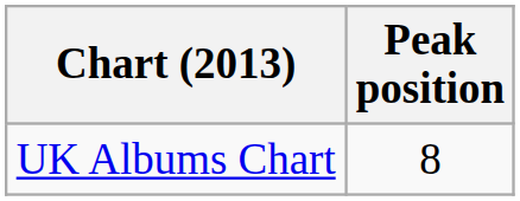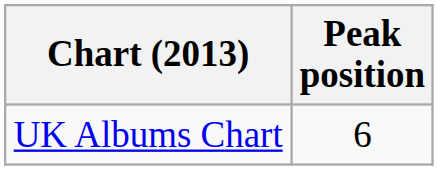 <table class="wikitable sortable">
 <tr>
 <th>Chart (2013)</th>
 <th>Peak<br>position</th>
 </tr>
 <tr>
 <td><a href='#'>UK Albums Chart</a></td>
-<td style="text-align:center;">8</td>
+<td style="text-align:center;">6</td>
 </tr>
 </table>
